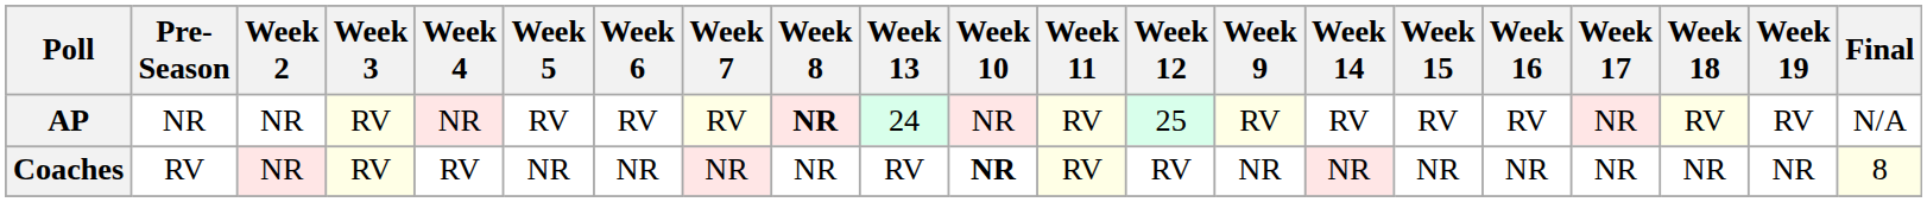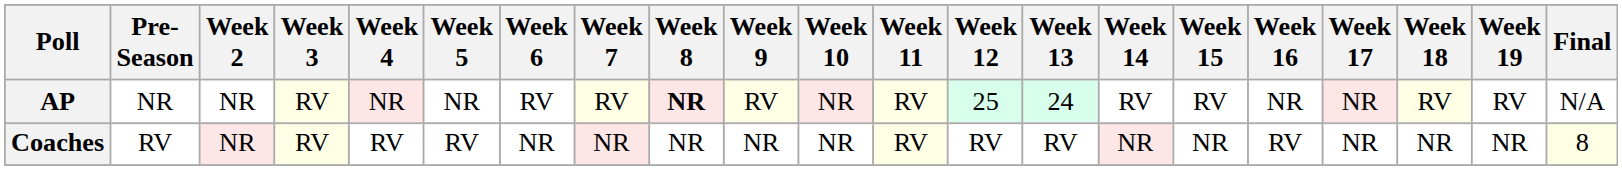 <table class="wikitable" style="white-space:nowrap;font-size:90%">
 <tr>
 <th>Poll</th>
 <th>Pre-<br>Season</th>
 <th>Week<br>2</th>
 <th>Week<br>3</th>
 <th>Week<br>4</th>
 <th>Week<br>5</th>
 <th>Week<br>6</th>
 <th>Week<br>7</th>
 <th>Week<br>8</th>
-<th>Week<br>13</th>
+<th>Week<br>9</th>
 <th>Week<br>10</th>
 <th>Week<br>11</th>
 <th>Week<br>12</th>
-<th>Week<br>9</th>
+<th>Week<br>13</th>
 <th>Week<br>14</th>
 <th>Week<br>15</th>
 <th>Week<br>16</th>
 <th>Week<br>17</th>
 <th>Week<br>18</th>
 <th>Week<br>19</th>
 <th>Final</th>
 </tr>
 <tr style="text-align:center;">
 <th>AP</th>
 <td style="background:#FFF;">NR</td>
 <td style="background:#FFF;">NR</td>
 <td style="background:#FFFFE6;">RV</td>
 <td style="background:#FFE6E6;">NR</td>
-<td style="background:#FFF;">RV</td>
+<td style="background:#FFF;">NR</td>
 <td style="background:#FFF;">RV</td>
 <td style="background:#FFFFE6;">RV</td>
 <td style="background:#FFE6E6;"><strong>NR</strong></td>
-<td style="background:#D8FFEB;">24</td>
+<td style="background:#FFFFE6;">RV</td>
 <td style="background:#FFE6E6;">NR</td>
 <td style="background:#FFFFE6;">RV</td>
 <td style="background:#D8FFEB;">25</td>
-<td style="background:#FFFFE6;">RV</td>
+<td style="background:#D8FFEB;">24</td>
 <td style="background:#FFF;">RV</td>
 <td style="background:#FFF;">RV</td>
-<td style="background:#FFF;">RV</td>
+<td style="background:#FFF;">NR</td>
 <td style="background:#FFE6E6;">NR</td>
 <td style="background:#FFFFE6;">RV</td>
 <td style="background:#FFF;">RV</td>
 <td style="background:#FFF;">N/A</td>
 </tr>
 <tr style="text-align:center;">
 <th>Coaches</th>
 <td style="background:#FFF;">RV</td>
 <td style="background:#FFE6E6;">NR</td>
 <td style="background:#FFFFE6;">RV</td>
 <td style="background:#FFF;">RV</td>
-<td style="background:#FFF;">NR</td>
-<td style="background:#FFF;">NR</td>
-<td style="background:#FFE6E6;">NR</td>
-<td style="background:#FFF;">NR</td>
-<td style="background:#FFF;">RV</td>
-<td style="background:#FFF;"><strong>NR</strong></td>
-<td style="background:#FFFFE6;">RV</td>
 <td style="background:#FFF;">RV</td>
 <td style="background:#FFF;">NR</td>
 <td style="background:#FFE6E6;">NR</td>
 <td style="background:#FFF;">NR</td>
 <td style="background:#FFF;">NR</td>
 <td style="background:#FFF;">NR</td>
+<td style="background:#FFFFE6;">RV</td>
+<td style="background:#FFF;">RV</td>
+<td style="background:#FFF;">RV</td>
+<td style="background:#FFE6E6;">NR</td>
+<td style="background:#FFF;">NR</td>
+<td style="background:#FFF;">RV</td>
+<td style="background:#FFF;">NR</td>
 <td style="background:#FFF;">NR</td>
 <td style="background:#FFF;">NR</td>
 <td style="background:#FFFFE6;">8</td>
 </tr>
 </table>
